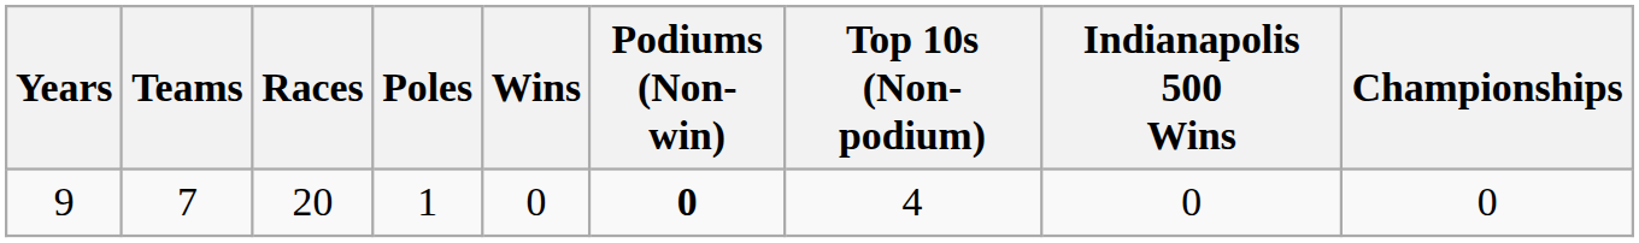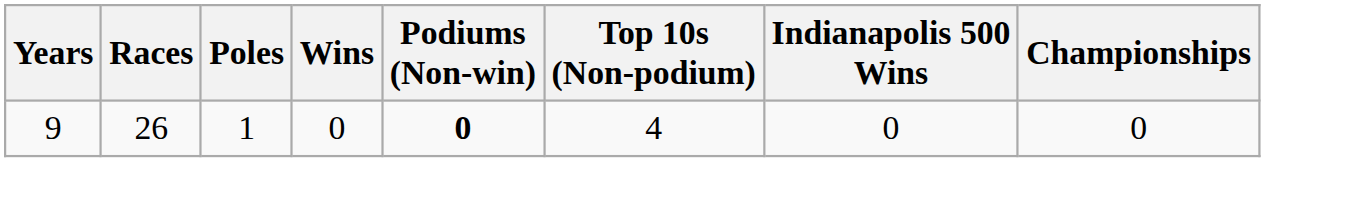 <table class="wikitable" style="text-align:center; font-size:95%">
 <tr>
 <th>Years</th>
-<th>Teams</th>
 <th>Races</th>
 <th>Poles</th>
 <th>Wins</th>
 <th>Podiums<br>(Non-win)</th>
 <th>Top 10s<br>(Non-podium)</th>
 <th>Indianapolis 500<br>Wins</th>
 <th>Championships</th>
 </tr>
 <tr>
 <td>9</td>
-<td>7</td>
-<td>20</td>
+<td>26</td>
 <td>1</td>
 <td>0</td>
 <td><strong>0</strong></td>
 <td>4</td>
 <td>0</td>
 <td>0</td>
 </tr>
 </table>
